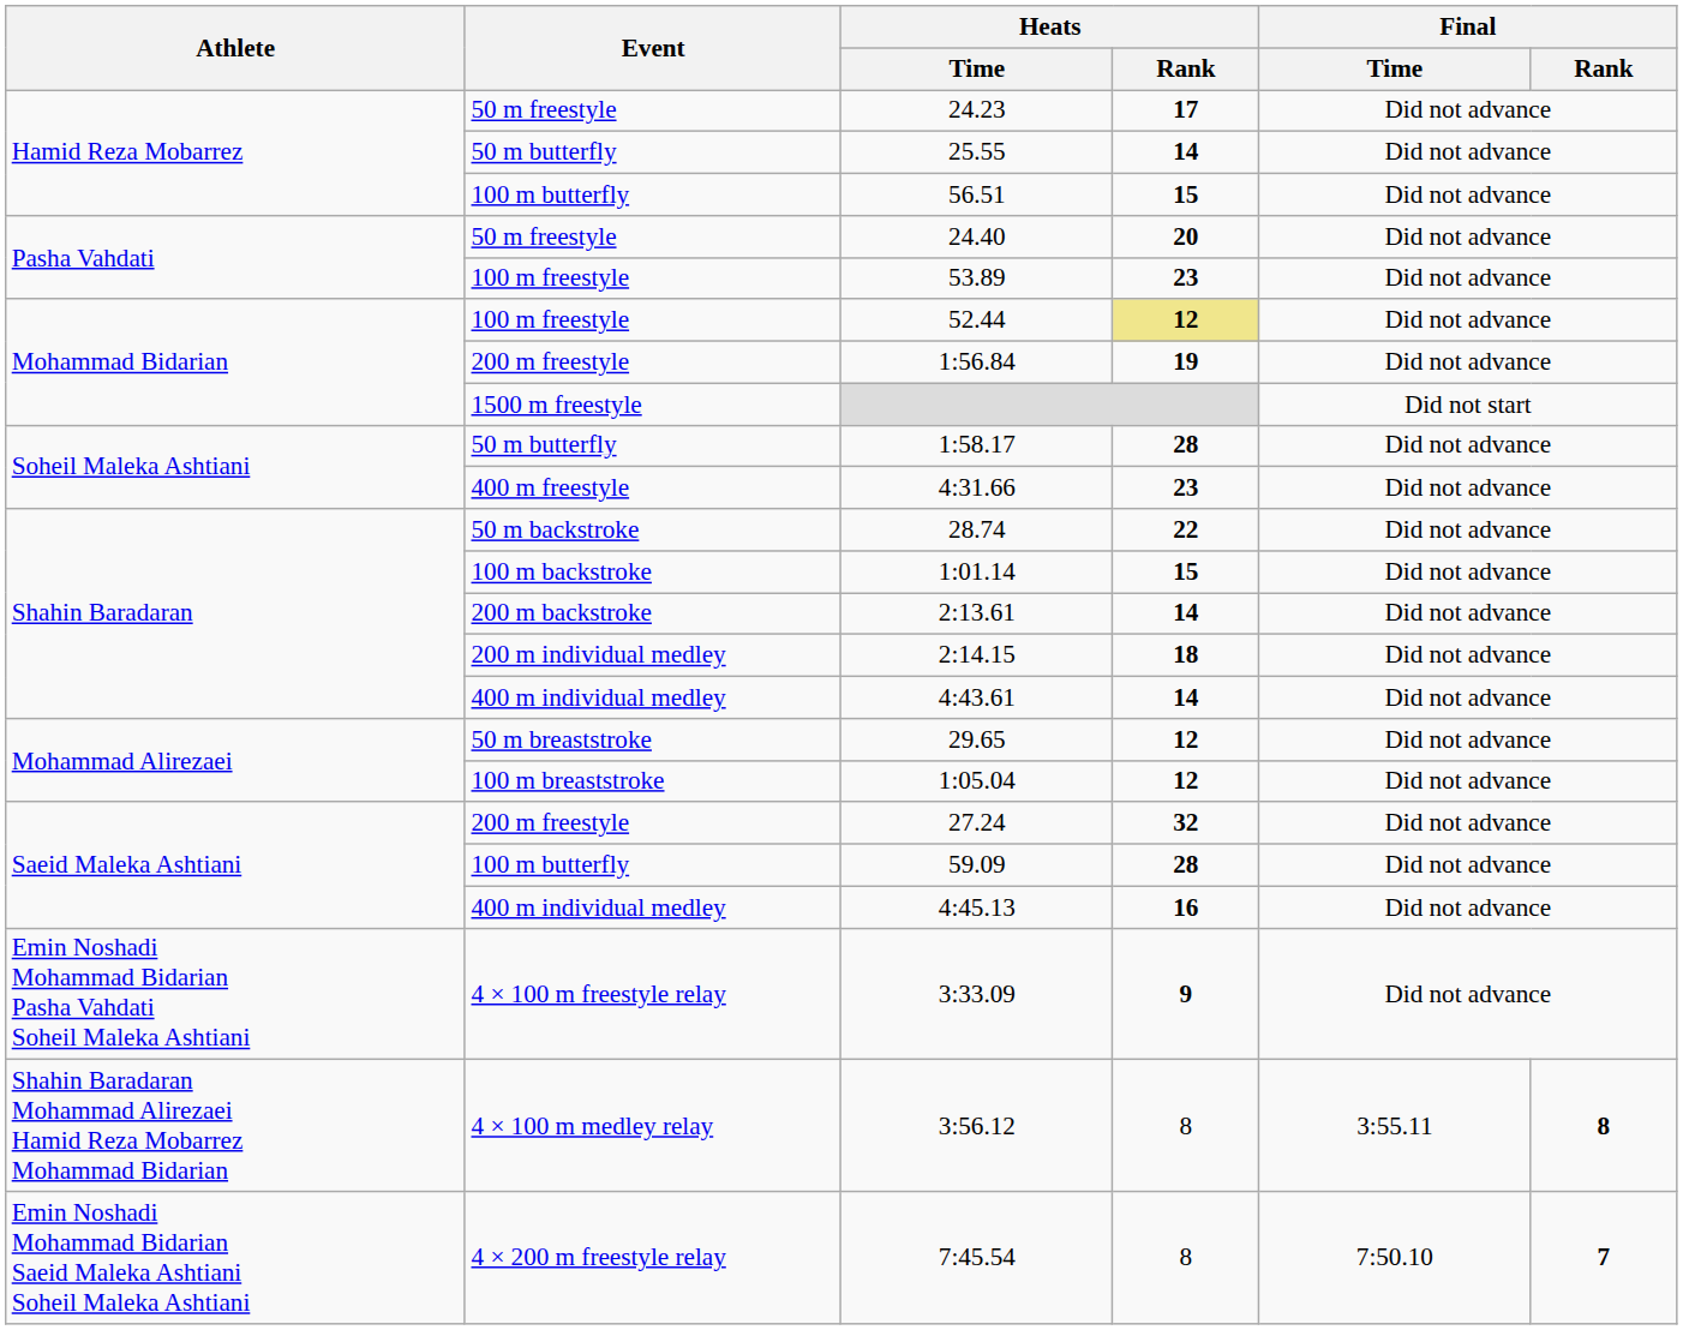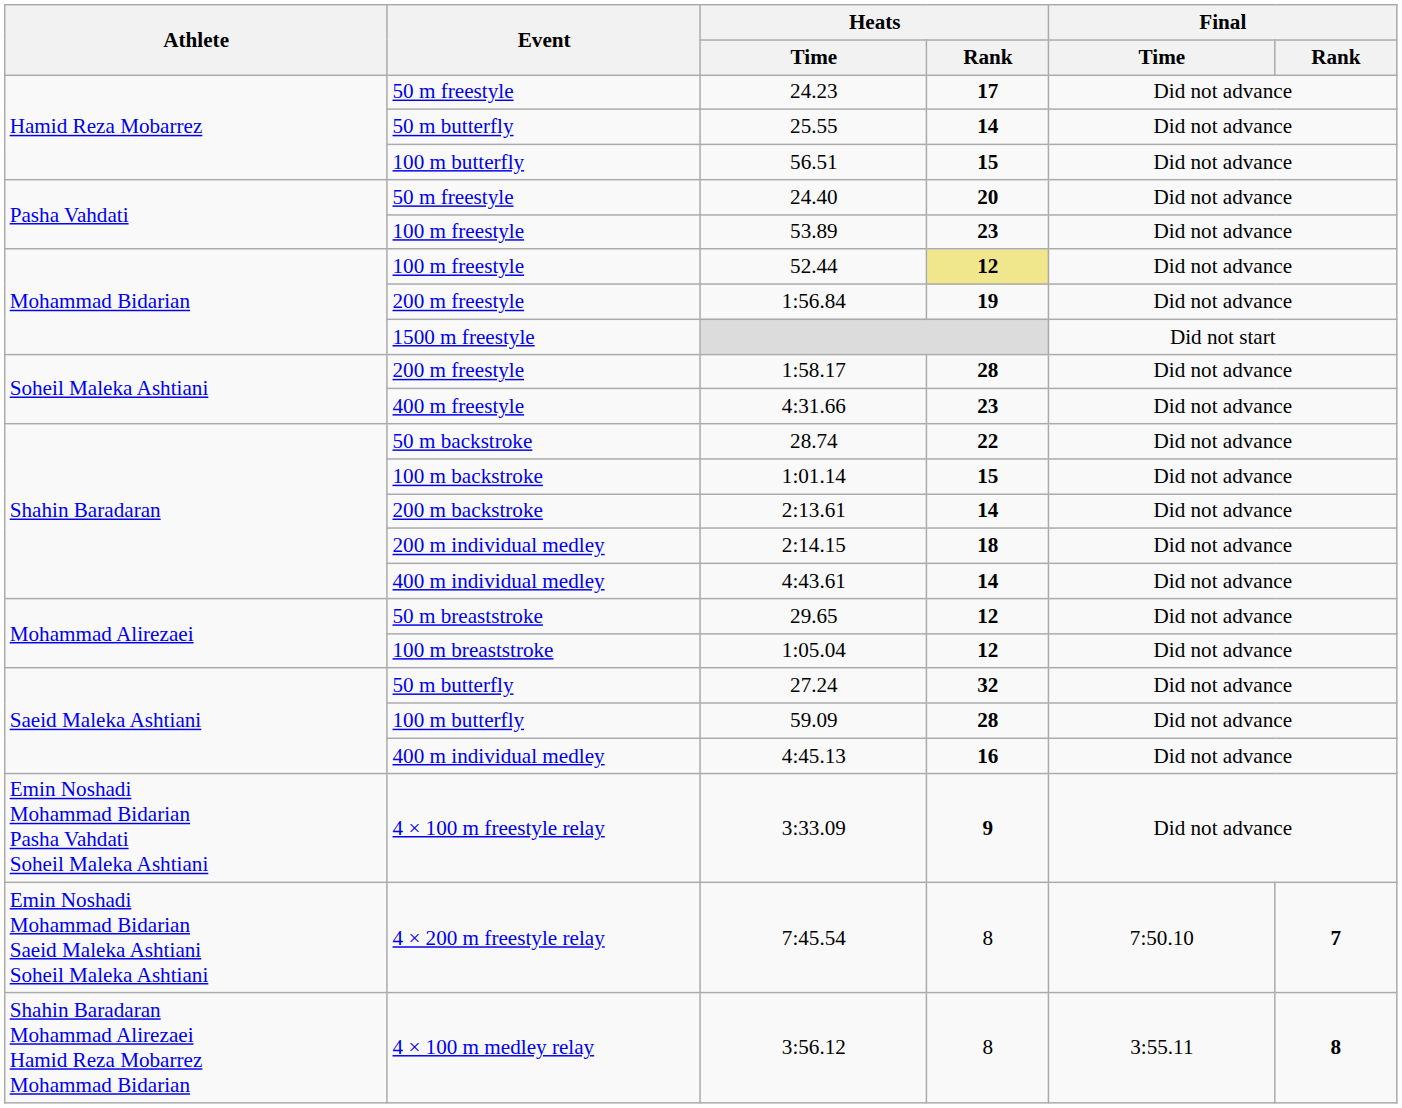 <table class="wikitable" width="75%" style="text-align:center; font-size:90%">
 <tr>
 <th rowspan="2" width="22%">Athlete</th>
 <th rowspan="2" width="18%">Event</th>
 <th colspan="2" width="20%">Heats</th>
 <th colspan="2" width="20%">Final</th>
 </tr>
 <tr>
 <th width="13%">Time</th>
 <th>Rank</th>
 <th width="13%">Time</th>
 <th>Rank</th>
 </tr>
 <tr>
 <td rowspan="3" align="left"><a href='#'>Hamid Reza Mobarrez</a></td>
 <td align="left"><a href='#'>50 m freestyle</a></td>
 <td>24.23</td>
 <td><strong>17</strong></td>
 <td colspan=2>Did not advance</td>
 </tr>
 <tr>
 <td align="left"><a href='#'>50 m butterfly</a></td>
 <td>25.55</td>
 <td><strong>14</strong></td>
 <td colspan=2>Did not advance</td>
 </tr>
 <tr>
 <td align="left"><a href='#'>100 m butterfly</a></td>
 <td>56.51</td>
 <td><strong>15</strong></td>
 <td colspan=2>Did not advance</td>
 </tr>
 <tr>
 <td rowspan="2" align="left"><a href='#'>Pasha Vahdati</a></td>
 <td align="left"><a href='#'>50 m freestyle</a></td>
 <td>24.40</td>
 <td><strong>20</strong></td>
 <td colspan=2 align=center>Did not advance</td>
 </tr>
 <tr>
 <td align="left"><a href='#'>100 m freestyle</a></td>
 <td>53.89</td>
 <td><strong>23</strong></td>
 <td colspan=2 align=center>Did not advance</td>
 </tr>
 <tr>
 <td rowspan="3" align="left"><a href='#'>Mohammad Bidarian</a></td>
 <td align="left"><a href='#'>100 m freestyle</a></td>
 <td>52.44</td>
 <td style="background: khaki;"><strong>12</strong></td>
 <td colspan=2 align=center>Did not advance</td>
 </tr>
 <tr>
 <td align="left"><a href='#'>200 m freestyle</a></td>
 <td>1:56.84</td>
 <td><strong>19</strong></td>
 <td colspan=2>Did not advance</td>
 </tr>
 <tr>
 <td align="left"><a href='#'>1500 m freestyle</a></td>
 <td colspan=2 bgcolor=#DCDCDC></td>
 <td colspan=2>Did not start</td>
 </tr>
 <tr>
 <td rowspan="2" align="left"><a href='#'>Soheil Maleka Ashtiani</a></td>
-<td align="left"><a href='#'>50 m butterfly</a></td>
+<td align="left"><a href='#'>200 m freestyle</a></td>
 <td>1:58.17</td>
 <td><strong>28</strong></td>
 <td colspan=2>Did not advance</td>
 </tr>
 <tr>
 <td align="left"><a href='#'>400 m freestyle</a></td>
 <td>4:31.66</td>
 <td><strong>23</strong></td>
 <td colspan=2>Did not advance</td>
 </tr>
 <tr>
 <td rowspan="5" align="left"><a href='#'>Shahin Baradaran</a></td>
 <td align="left"><a href='#'>50 m backstroke</a></td>
 <td>28.74</td>
 <td><strong>22</strong></td>
 <td colspan=2>Did not advance</td>
 </tr>
 <tr>
 <td align="left"><a href='#'>100 m backstroke</a></td>
 <td>1:01.14</td>
 <td><strong>15</strong></td>
 <td colspan=2>Did not advance</td>
 </tr>
 <tr>
 <td align="left"><a href='#'>200 m backstroke</a></td>
 <td>2:13.61</td>
 <td><strong>14</strong></td>
 <td colspan=2>Did not advance</td>
 </tr>
 <tr>
 <td align="left"><a href='#'>200 m individual medley</a></td>
 <td>2:14.15</td>
 <td><strong>18</strong></td>
 <td colspan=2>Did not advance</td>
 </tr>
 <tr>
 <td align="left"><a href='#'>400 m individual medley</a></td>
 <td>4:43.61</td>
 <td><strong>14</strong></td>
 <td colspan=2>Did not advance</td>
 </tr>
 <tr>
 <td rowspan="2" align="left"><a href='#'>Mohammad Alirezaei</a></td>
 <td align="left"><a href='#'>50 m breaststroke</a></td>
 <td>29.65</td>
 <td><strong>12</strong></td>
 <td colspan=2>Did not advance</td>
 </tr>
 <tr>
 <td align="left"><a href='#'>100 m breaststroke</a></td>
 <td>1:05.04</td>
 <td><strong>12</strong></td>
 <td colspan=2 align=center>Did not advance</td>
 </tr>
 <tr>
 <td rowspan="3" align="left"><a href='#'>Saeid Maleka Ashtiani</a></td>
-<td align="left"><a href='#'>200 m freestyle</a></td>
+<td align="left"><a href='#'>50 m butterfly</a></td>
 <td>27.24</td>
 <td><strong>32</strong></td>
 <td colspan=2>Did not advance</td>
 </tr>
 <tr>
 <td align="left"><a href='#'>100 m butterfly</a></td>
 <td>59.09</td>
 <td><strong>28</strong></td>
 <td colspan=2>Did not advance</td>
 </tr>
 <tr>
 <td align="left"><a href='#'>400 m individual medley</a></td>
 <td>4:45.13</td>
 <td><strong>16</strong></td>
 <td colspan=2>Did not advance</td>
 </tr>
 <tr>
 <td align="left"><a href='#'>Emin Noshadi</a><br><a href='#'>Mohammad Bidarian</a><br><a href='#'>Pasha Vahdati</a><br><a href='#'>Soheil Maleka Ashtiani</a></td>
 <td align="left"><a href='#'>4 × 100 m freestyle relay</a></td>
 <td>3:33.09</td>
 <td><strong>9</strong></td>
 <td colspan=2 align=center>Did not advance</td>
 </tr>
 <tr>
+<td align="left"><a href='#'>Emin Noshadi</a><br><a href='#'>Mohammad Bidarian</a><br><a href='#'>Saeid Maleka Ashtiani</a><br><a href='#'>Soheil Maleka Ashtiani</a></td>
+<td align="left"><a href='#'>4 × 200 m freestyle relay</a></td>
+<td>7:45.54</td>
+<td>8 <strong></strong></td>
+<td>7:50.10</td>
+<td><strong>7</strong></td>
+</tr>
+<tr>
 <td align="left"><a href='#'>Shahin Baradaran</a><br><a href='#'>Mohammad Alirezaei</a><br><a href='#'>Hamid Reza Mobarrez</a><br><a href='#'>Mohammad Bidarian</a></td>
 <td align="left"><a href='#'>4 × 100 m medley relay</a></td>
 <td>3:56.12</td>
 <td>8 <strong></strong></td>
 <td>3:55.11</td>
 <td><strong>8</strong></td>
 </tr>
-<tr>
-<td align="left"><a href='#'>Emin Noshadi</a><br><a href='#'>Mohammad Bidarian</a><br><a href='#'>Saeid Maleka Ashtiani</a><br><a href='#'>Soheil Maleka Ashtiani</a></td>
-<td align="left"><a href='#'>4 × 200 m freestyle relay</a></td>
-<td>7:45.54</td>
-<td>8 <strong></strong></td>
-<td>7:50.10</td>
-<td><strong>7</strong></td>
-</tr>
 </table>
